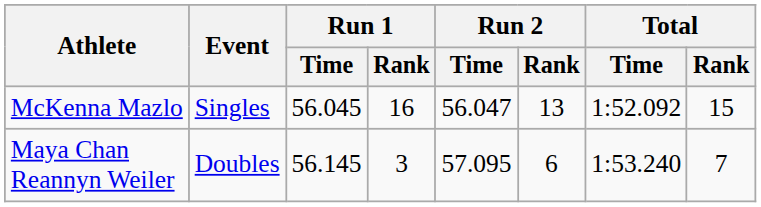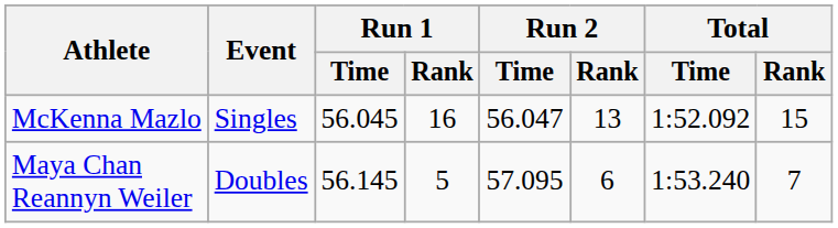 <table class="wikitable" style="font-size:90%">
 <tr>
 <th rowspan="2">Athlete</th>
 <th rowspan="2">Event</th>
 <th colspan="2">Run 1</th>
 <th colspan="2">Run 2</th>
 <th colspan="2">Total</th>
 </tr>
 <tr style="font-size:95%">
 <th>Time</th>
 <th>Rank</th>
 <th>Time</th>
 <th>Rank</th>
 <th>Time</th>
 <th>Rank</th>
 </tr>
 <tr align=center>
 <td align=left><a href='#'>McKenna Mazlo</a><br></td>
 <td align=left><a href='#'>Singles</a></td>
 <td>56.045</td>
 <td>16</td>
 <td>56.047</td>
 <td>13</td>
 <td>1:52.092</td>
 <td>15</td>
 </tr>
 <tr align=center>
 <td align=left><a href='#'>Maya Chan</a><br><a href='#'>Reannyn Weiler</a><br></td>
 <td align=left><a href='#'>Doubles</a></td>
 <td>56.145</td>
-<td>3</td>
+<td>5</td>
 <td>57.095</td>
 <td>6</td>
 <td>1:53.240</td>
 <td>7</td>
 </tr>
 </table>
